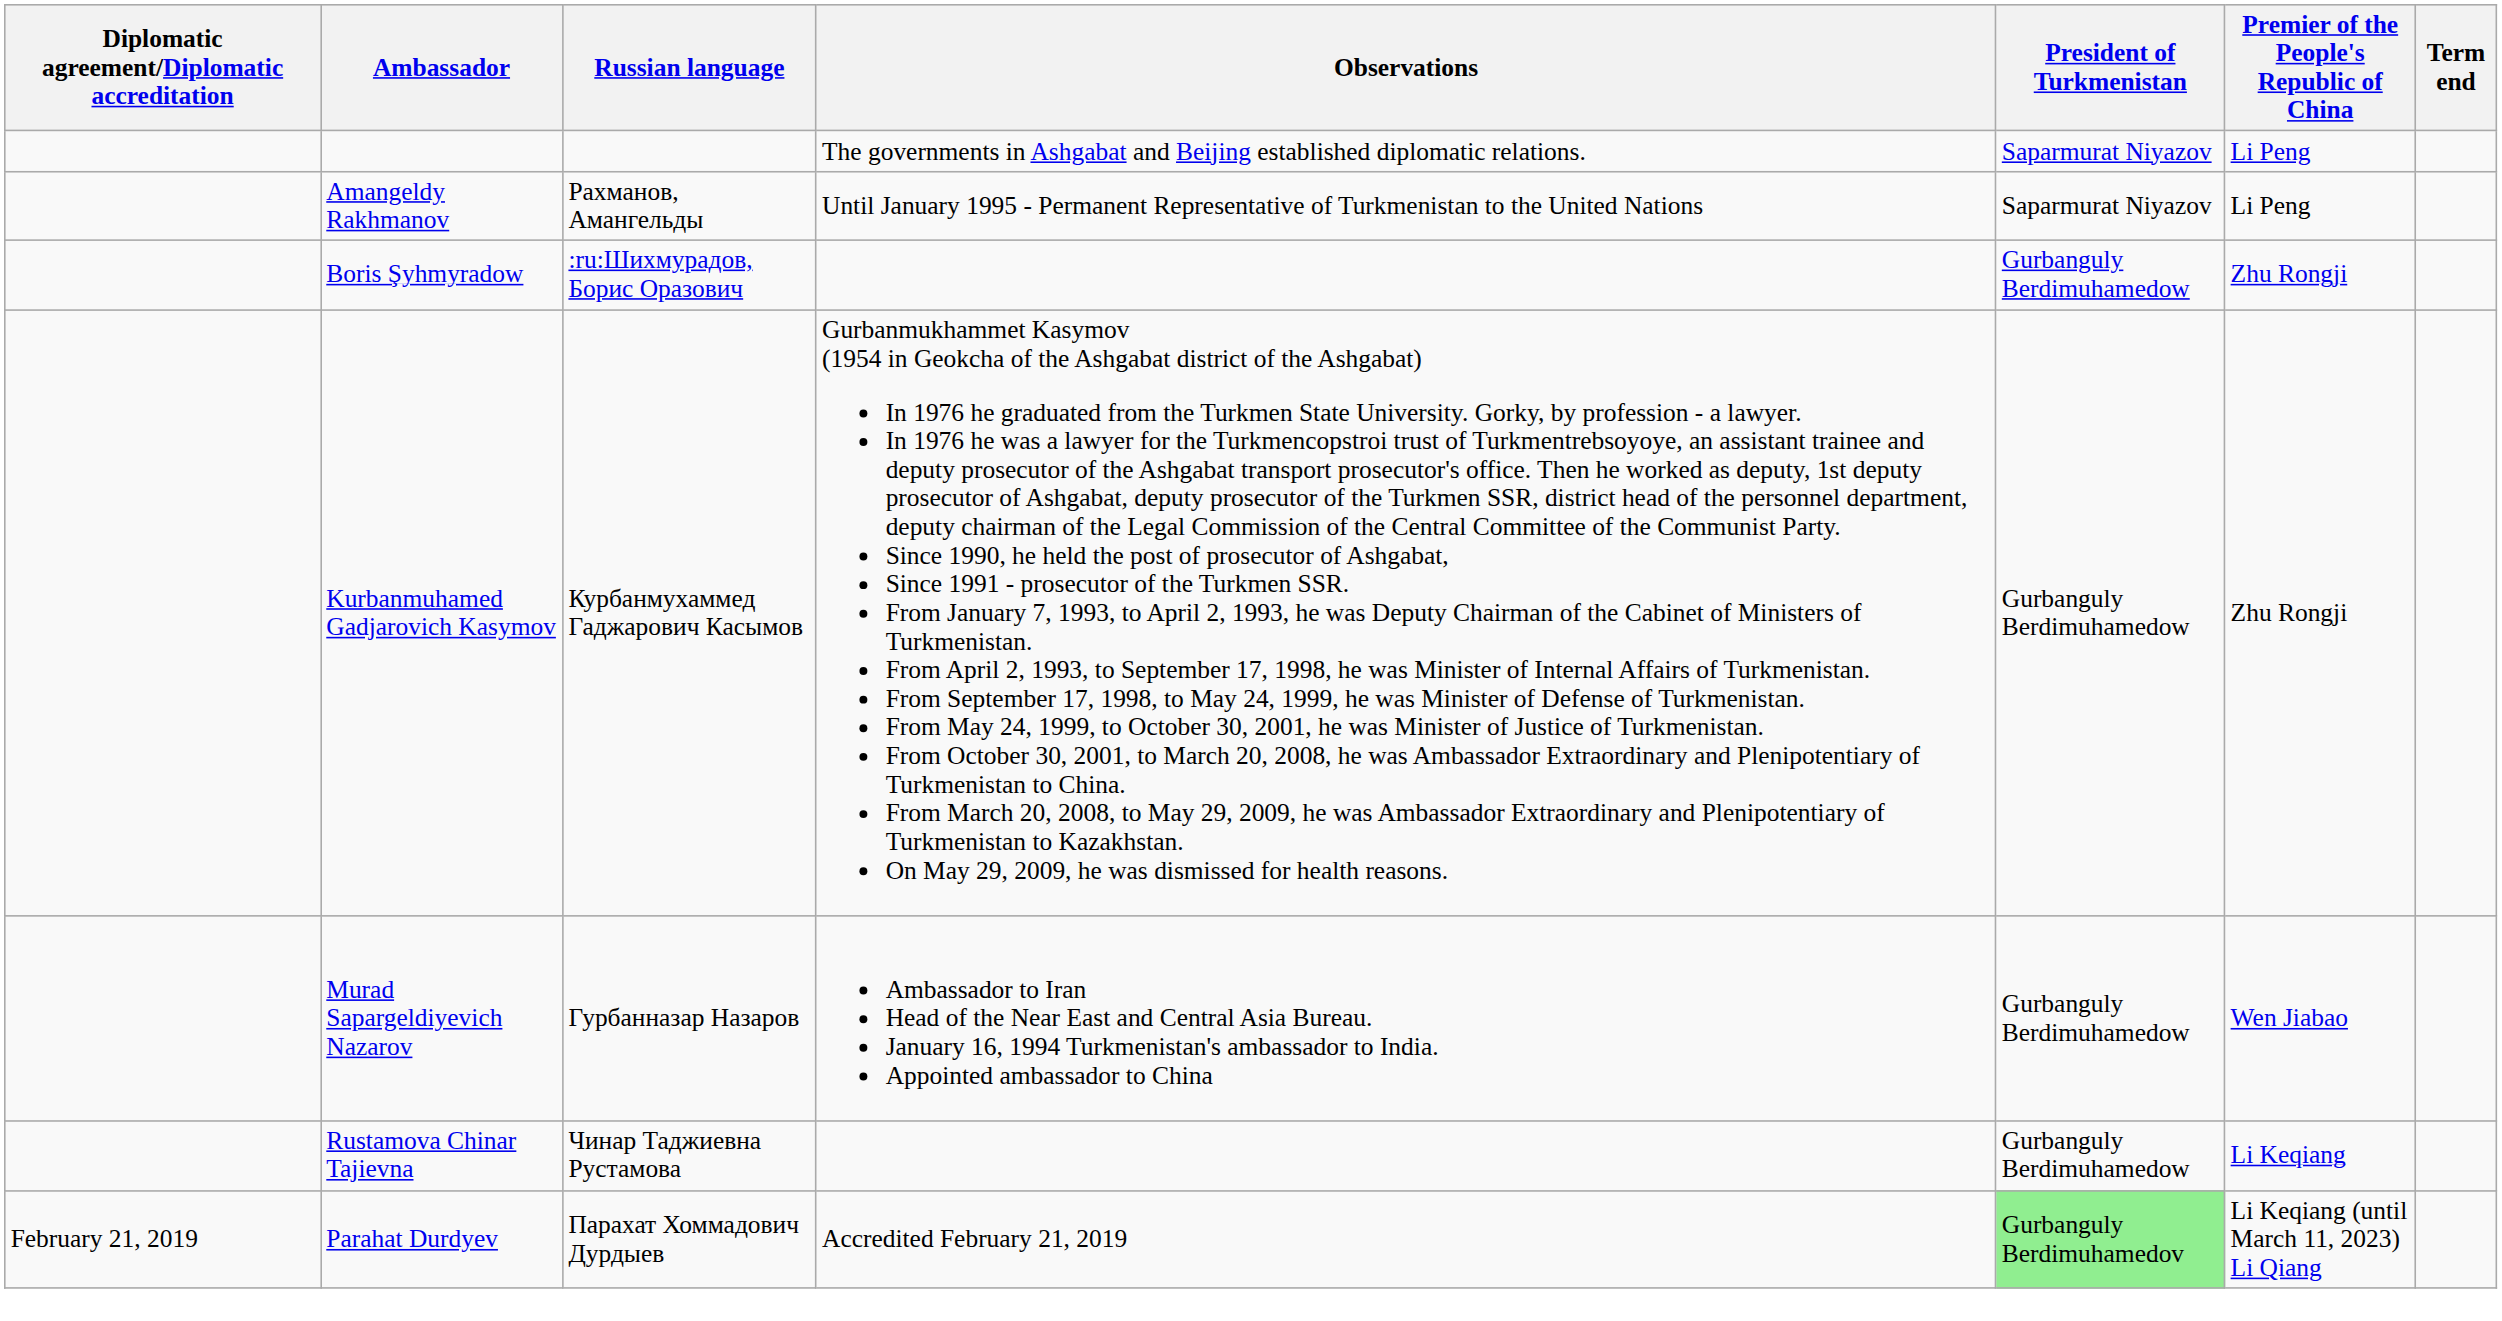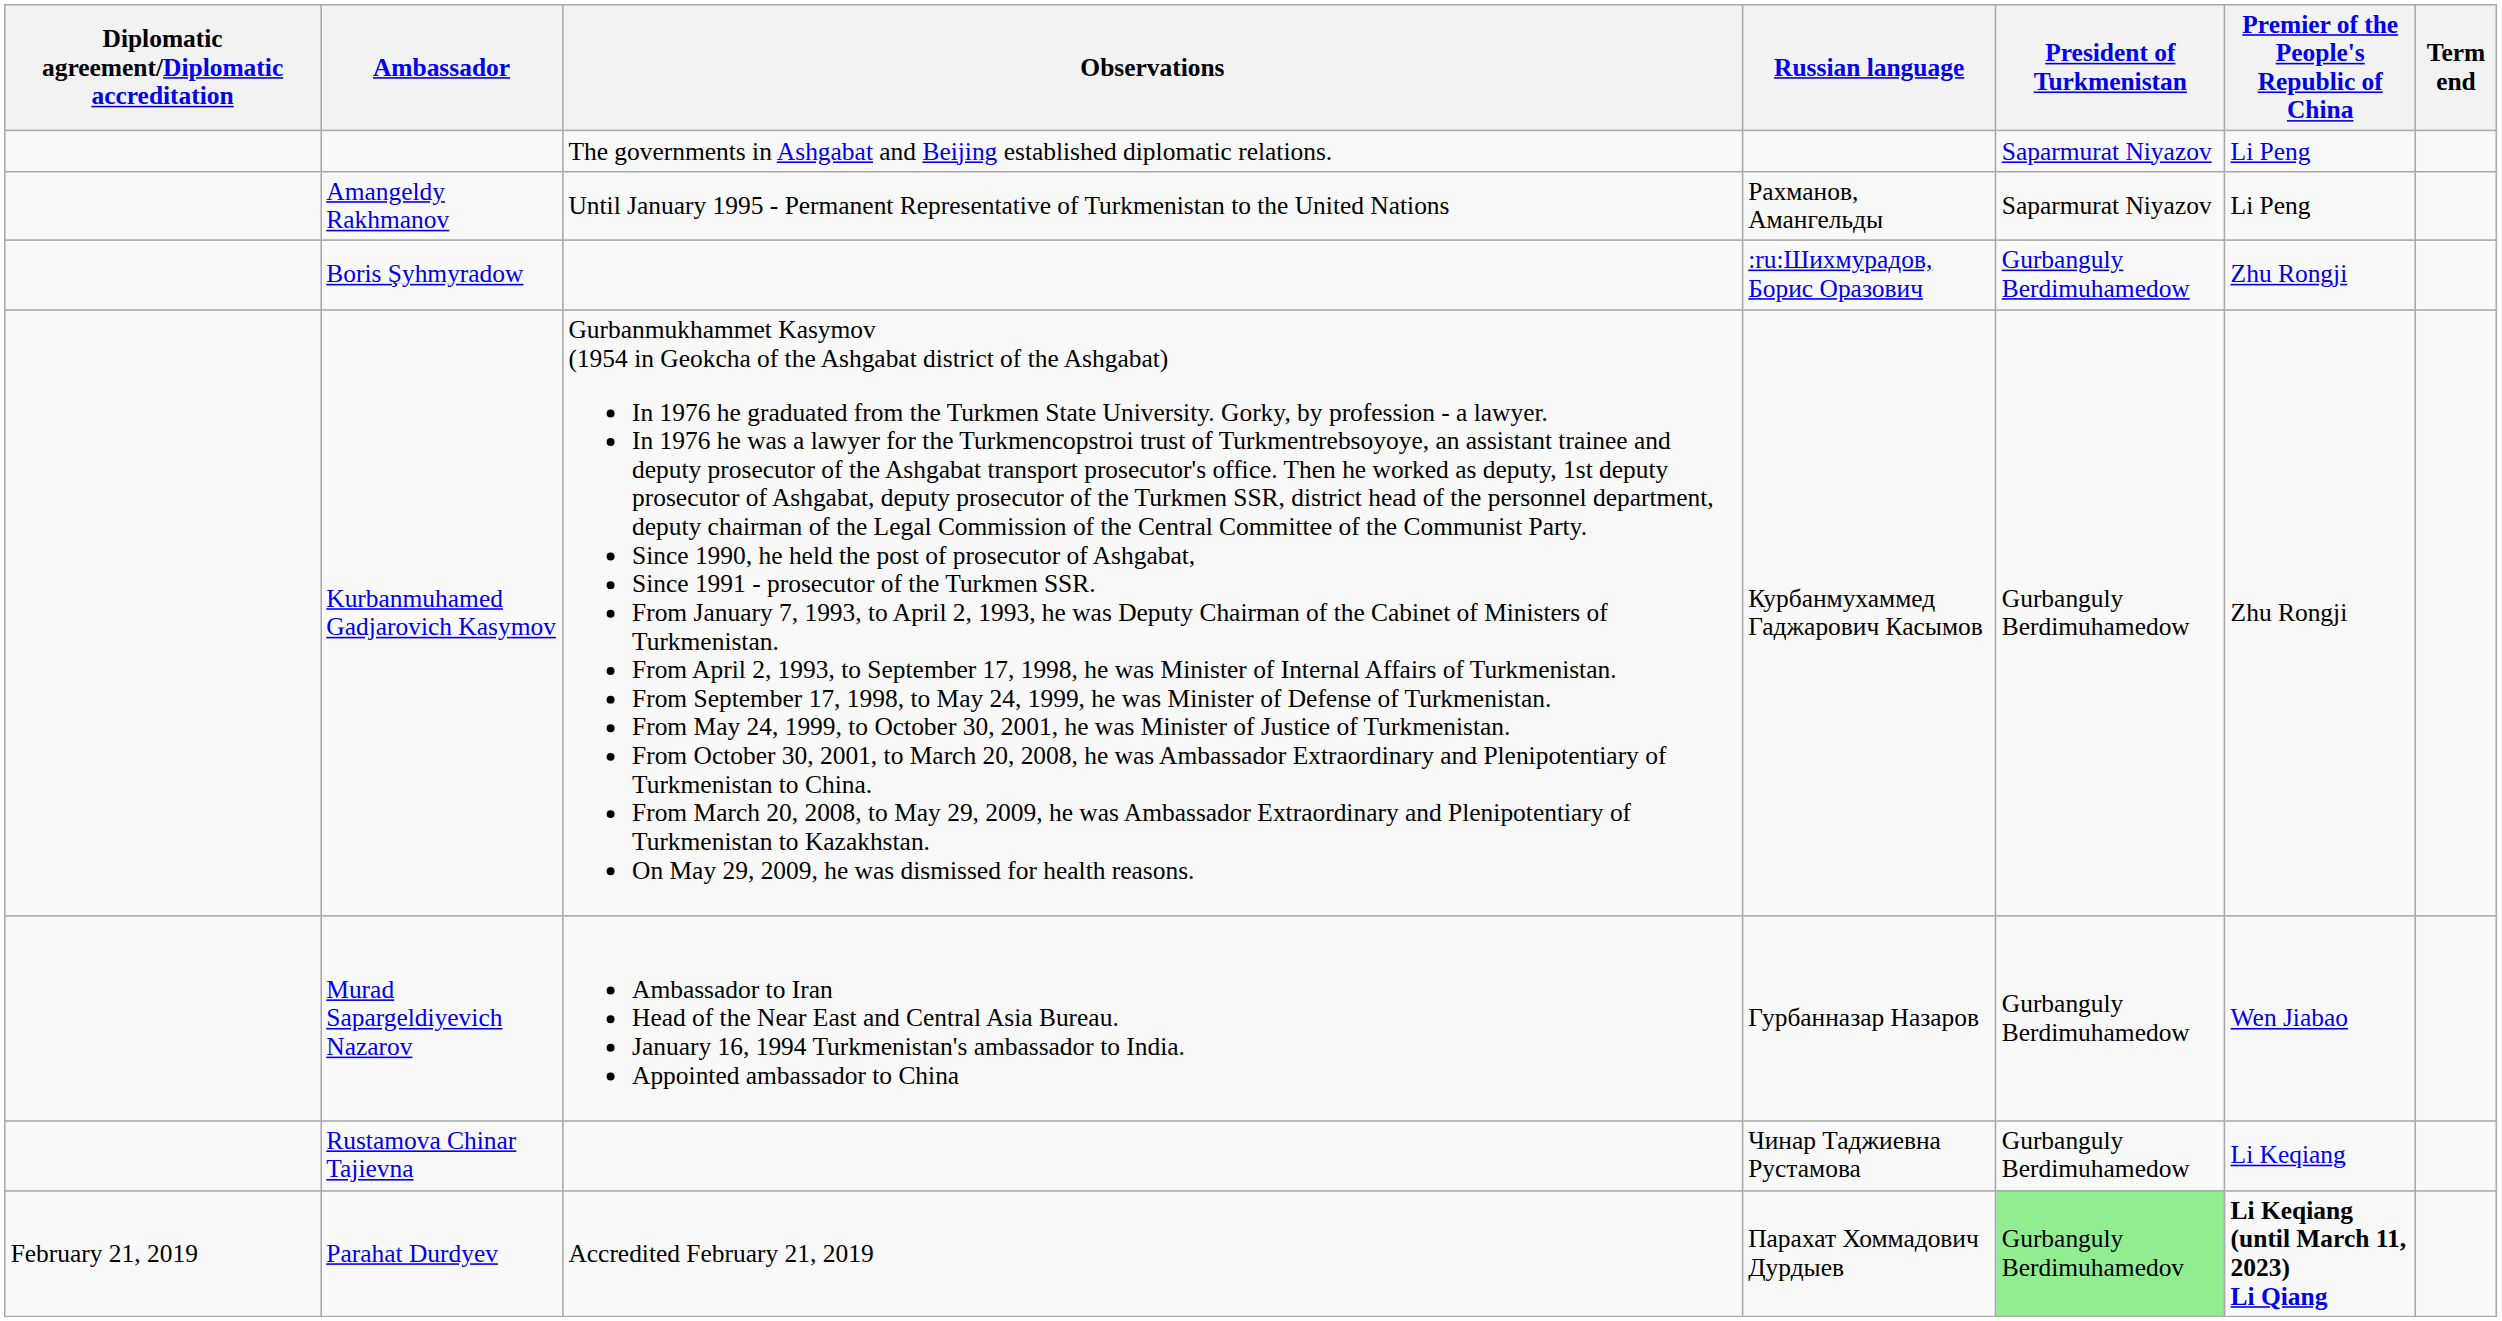 <table class="wikitable sortable">
 <tr>
 <th>Diplomatic agreement/<a href='#'>Diplomatic accreditation</a></th>
 <th><a href='#'>Ambassador</a></th>
+<th>Observations</th>
 <th><a href='#'>Russian language</a></th>
-<th>Observations</th>
 <th><a href='#'>President of Turkmenistan</a></th>
 <th><a href='#'>Premier of the People's Republic of China</a></th>
 <th>Term end</th>
 </tr>
 <tr>
 <td></td>
 <td></td>
+<td>The governments in <a href='#'>Ashgabat</a> and <a href='#'>Beijing</a> established diplomatic relations.</td>
 <td></td>
-<td>The governments in <a href='#'>Ashgabat</a> and <a href='#'>Beijing</a> established diplomatic relations.</td>
 <td><a href='#'>Saparmurat Niyazov</a></td>
 <td><a href='#'>Li Peng</a></td>
 <td></td>
 </tr>
 <tr>
 <td></td>
 <td><a href='#'>Amangeldy Rakhmanov</a></td>
+<td>Until January 1995 - Permanent Representative of Turkmenistan to the United Nations</td>
 <td>Рахманов, Амангельды</td>
-<td>Until January 1995 - Permanent Representative of Turkmenistan to the United Nations</td>
 <td>Saparmurat Niyazov</td>
 <td>Li Peng</td>
 <td></td>
 </tr>
 <tr>
 <td></td>
 <td><a href='#'>Boris Şyhmyradow</a></td>
+<td></td>
 <td><a href='#'>:ru:Шихмурадов, Борис Оразович</a></td>
-<td></td>
 <td><a href='#'>Gurbanguly Berdimuhamedow</a></td>
 <td><a href='#'>Zhu Rongji</a></td>
 <td></td>
 </tr>
 <tr>
 <td></td>
 <td><a href='#'>Kurbanmuhamed Gadjarovich Kasymov</a></td>
+<td>Gurbanmukhammet Kasymov<br>(1954 in Geokcha of the Ashgabat district of the Ashgabat)<ul><li>In 1976 he graduated from the Turkmen State University. Gorky, by profession - a lawyer.</li><li>In 1976 he was a lawyer for the Turkmencopstroi trust of Turkmentrebsoyoye, an assistant trainee and deputy prosecutor of the Ashgabat transport prosecutor's office. Then he worked as deputy, 1st deputy prosecutor of Ashgabat, deputy prosecutor of the Turkmen SSR, district head of the personnel department, deputy chairman of the Legal Commission of the Central Committee of the Communist Party.</li><li>Since 1990, he held the post of prosecutor of Ashgabat,</li><li>Since 1991 - prosecutor of the Turkmen SSR.</li><li>From January 7, 1993, to April 2, 1993, he was Deputy Chairman of the Cabinet of Ministers of Turkmenistan.</li><li>From April 2, 1993, to September 17, 1998, he was Minister of Internal Affairs of Turkmenistan.</li><li>From September 17, 1998, to May 24, 1999, he was Minister of Defense of Turkmenistan.</li><li>From May 24, 1999, to October 30, 2001, he was Minister of Justice of Turkmenistan.</li><li>From October 30, 2001, to March 20, 2008, he was Ambassador Extraordinary and Plenipotentiary of Turkmenistan to China.</li><li>From March 20, 2008, to May 29, 2009, he was Ambassador Extraordinary and Plenipotentiary of Turkmenistan to Kazakhstan.</li><li>On May 29, 2009, he was dismissed for health reasons.</li></ul></td>
 <td>Курбанмухаммед Гаджарович Касымов</td>
-<td>Gurbanmukhammet Kasymov<br>(1954 in Geokcha of the Ashgabat district of the Ashgabat)<ul><li>In 1976 he graduated from the Turkmen State University. Gorky, by profession - a lawyer.</li><li>In 1976 he was a lawyer for the Turkmencopstroi trust of Turkmentrebsoyoye, an assistant trainee and deputy prosecutor of the Ashgabat transport prosecutor's office. Then he worked as deputy, 1st deputy prosecutor of Ashgabat, deputy prosecutor of the Turkmen SSR, district head of the personnel department, deputy chairman of the Legal Commission of the Central Committee of the Communist Party.</li><li>Since 1990, he held the post of prosecutor of Ashgabat,</li><li>Since 1991 - prosecutor of the Turkmen SSR.</li><li>From January 7, 1993, to April 2, 1993, he was Deputy Chairman of the Cabinet of Ministers of Turkmenistan.</li><li>From April 2, 1993, to September 17, 1998, he was Minister of Internal Affairs of Turkmenistan.</li><li>From September 17, 1998, to May 24, 1999, he was Minister of Defense of Turkmenistan.</li><li>From May 24, 1999, to October 30, 2001, he was Minister of Justice of Turkmenistan.</li><li>From October 30, 2001, to March 20, 2008, he was Ambassador Extraordinary and Plenipotentiary of Turkmenistan to China.</li><li>From March 20, 2008, to May 29, 2009, he was Ambassador Extraordinary and Plenipotentiary of Turkmenistan to Kazakhstan.</li><li>On May 29, 2009, he was dismissed for health reasons.</li></ul></td>
 <td>Gurbanguly Berdimuhamedow</td>
 <td>Zhu Rongji</td>
 <td></td>
 </tr>
 <tr>
 <td></td>
 <td><a href='#'>Murad Sapargeldiyevich Nazarov</a></td>
+<td><br><ul><li>Ambassador to Iran</li><li>Head of the Near East and Central Asia Bureau.</li><li>January 16, 1994 Turkmenistan's ambassador to India.</li><li>Appointed ambassador to China</li></ul></td>
 <td>Гурбанназар Назаров</td>
-<td><br><ul><li>Ambassador to Iran</li><li>Head of the Near East and Central Asia Bureau.</li><li>January 16, 1994 Turkmenistan's ambassador to India.</li><li>Appointed ambassador to China</li></ul></td>
 <td>Gurbanguly Berdimuhamedow</td>
 <td><a href='#'>Wen Jiabao</a></td>
 <td></td>
 </tr>
 <tr>
 <td></td>
 <td><a href='#'>Rustamova Chinar Tajievna</a></td>
+<td></td>
 <td>Чинар Таджиевна Рустамова</td>
-<td></td>
 <td>Gurbanguly Berdimuhamedow</td>
 <td><a href='#'>Li Keqiang</a></td>
 <td></td>
 </tr>
 <tr>
 <td>February 21, 2019</td>
 <td><a href='#'>Parahat Durdyev</a></td>
+<td>Accredited February 21, 2019</td>
 <td>Парахат Хоммадович Дурдыев</td>
-<td>Accredited February 21, 2019</td>
 <td style="background: lightgreen;">Gurbanguly Berdimuhamedov</td>
-<td>Li Keqiang (until March 11, 2023)<br><a href='#'>Li Qiang</a></td>
+<td><strong>Li Keqiang (until March 11, 2023)<br><a href='#'>Li Qiang</a></strong></td>
 <td></td>
 </tr>
 </table>
